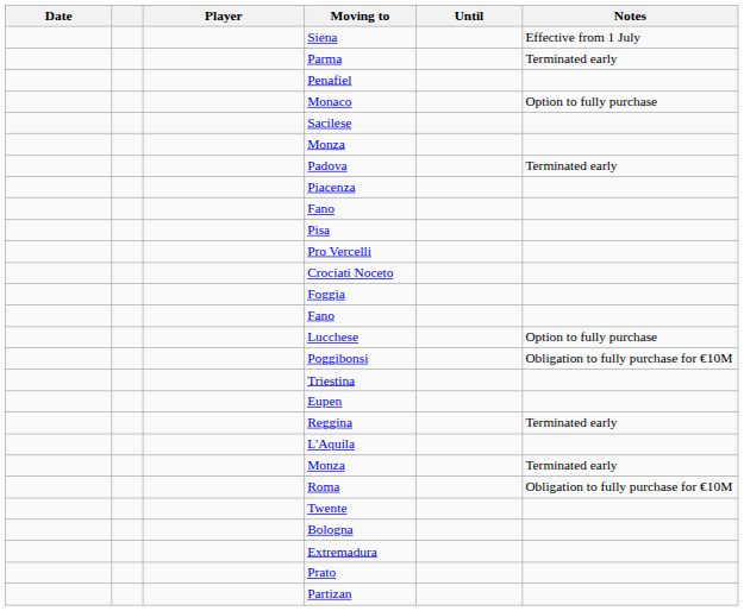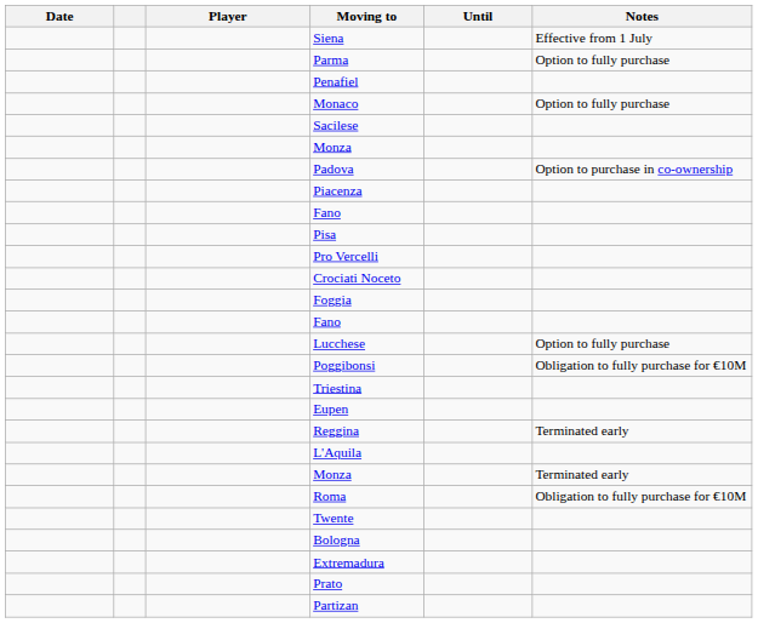 <table class="wikitable sortable">
 <tr>
 <th style="width:120px;">Date</th>
 <th style="width:30px;"></th>
 <th style="width:185px;">Player</th>
 <th style="width:125px;">Moving to</th>
 <th style="width:120px;">Until</th>
 <th style="width:250px;" class="unsortable">Notes</th>
 </tr>
 <tr>
 <td></td>
 <td align=center></td>
 <td></td>
 <td><a href='#'>Siena</a></td>
 <td align=center></td>
 <td>Effective from 1 July</td>
 </tr>
 <tr>
 <td></td>
 <td align=center></td>
 <td></td>
 <td><a href='#'>Parma</a></td>
 <td align=center></td>
-<td>Terminated early</td>
+<td>Option to fully purchase</td>
 </tr>
 <tr>
 <td></td>
 <td align=center></td>
 <td></td>
 <td><a href='#'>Penafiel</a></td>
 <td align=center></td>
 <td></td>
 </tr>
 <tr>
 <td></td>
 <td align=center></td>
 <td></td>
 <td><a href='#'>Monaco</a></td>
 <td align=center></td>
 <td>Option to fully purchase</td>
 </tr>
 <tr>
 <td></td>
 <td align=center></td>
 <td></td>
 <td><a href='#'>Sacilese</a></td>
 <td align=center></td>
 <td></td>
 </tr>
 <tr>
 <td></td>
 <td align=center></td>
 <td></td>
 <td><a href='#'>Monza</a></td>
 <td align=center></td>
 <td></td>
 </tr>
 <tr>
 <td></td>
 <td align=center></td>
 <td></td>
 <td><a href='#'>Padova</a></td>
 <td align=center></td>
-<td>Terminated early</td>
+<td>Option to purchase in <a href='#'>co-ownership</a></td>
 </tr>
 <tr>
 <td></td>
 <td align=center></td>
 <td></td>
 <td><a href='#'>Piacenza</a></td>
 <td align=center></td>
 <td></td>
 </tr>
 <tr>
 <td></td>
 <td align=center></td>
 <td></td>
 <td><a href='#'>Fano</a></td>
 <td align=center></td>
 <td></td>
 </tr>
 <tr>
 <td></td>
 <td align=center></td>
 <td></td>
 <td><a href='#'>Pisa</a></td>
 <td align=center></td>
 <td></td>
 </tr>
 <tr>
 <td></td>
 <td align=center></td>
 <td></td>
 <td><a href='#'>Pro Vercelli</a></td>
 <td align=center></td>
 <td></td>
 </tr>
 <tr>
 <td></td>
 <td align=center></td>
 <td></td>
 <td><a href='#'>Crociati Noceto</a></td>
 <td align=center></td>
 <td></td>
 </tr>
 <tr>
 <td></td>
 <td align=center></td>
 <td></td>
 <td><a href='#'>Foggia</a></td>
 <td align=center></td>
 <td></td>
 </tr>
 <tr>
 <td></td>
 <td align=center></td>
 <td></td>
 <td><a href='#'>Fano</a></td>
 <td align=center></td>
 <td></td>
 </tr>
 <tr>
 <td></td>
 <td align=center></td>
 <td></td>
 <td><a href='#'>Lucchese</a></td>
 <td align=center></td>
 <td>Option to fully purchase</td>
 </tr>
 <tr>
 <td></td>
 <td align=center></td>
 <td></td>
 <td><a href='#'>Poggibonsi</a></td>
 <td align=center></td>
 <td>Obligation to fully purchase for €10M</td>
 </tr>
 <tr>
 <td></td>
 <td align=center></td>
 <td></td>
 <td><a href='#'>Triestina</a></td>
 <td align=center></td>
 <td></td>
 </tr>
 <tr>
 <td></td>
 <td align=center></td>
 <td></td>
 <td><a href='#'>Eupen</a></td>
 <td align=center></td>
 <td></td>
 </tr>
 <tr>
 <td></td>
 <td align=center></td>
 <td></td>
 <td><a href='#'>Reggina</a></td>
 <td align=center></td>
 <td>Terminated early</td>
 </tr>
 <tr>
 <td></td>
 <td align=center></td>
 <td></td>
 <td><a href='#'>L'Aquila</a></td>
 <td align=center></td>
 <td></td>
 </tr>
 <tr>
 <td></td>
 <td align=center></td>
 <td></td>
 <td><a href='#'>Monza</a></td>
 <td align=center></td>
 <td>Terminated early</td>
 </tr>
 <tr>
 <td></td>
 <td align=center></td>
 <td></td>
 <td><a href='#'>Roma</a></td>
 <td align=center></td>
 <td>Obligation to fully purchase for €10M</td>
 </tr>
 <tr>
 <td></td>
 <td align=center></td>
 <td></td>
 <td><a href='#'>Twente</a></td>
 <td align=center></td>
 <td></td>
 </tr>
 <tr>
 <td></td>
 <td align=center></td>
 <td></td>
 <td><a href='#'>Bologna</a></td>
 <td align=center></td>
 <td></td>
 </tr>
 <tr>
 <td></td>
 <td align=center></td>
 <td></td>
 <td><a href='#'>Extremadura</a></td>
 <td align=center></td>
 <td></td>
 </tr>
 <tr>
 <td></td>
 <td align=center></td>
 <td></td>
 <td><a href='#'>Prato</a></td>
 <td align=center></td>
 <td></td>
 </tr>
 <tr>
 <td></td>
 <td align=center></td>
 <td></td>
 <td><a href='#'>Partizan</a></td>
 <td align=center></td>
 <td></td>
 </tr>
 </table>
